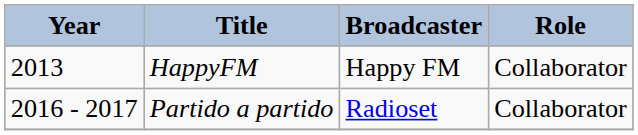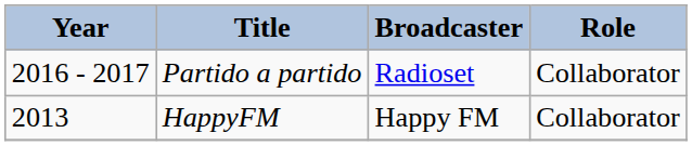 <table class="wikitable">
 <tr>
 <th style="background: #B0C4DE;">Year</th>
 <th style="background: #B0C4DE;">Title</th>
 <th style="background: #B0C4DE;">Broadcaster</th>
 <th style="background: #B0C4DE;">Role</th>
 </tr>
 <tr>
+<td>2016 - 2017</td>
+<td><em>Partido a partido</em></td>
+<td><a href='#'>Radioset</a></td>
+<td>Collaborator</td>
+</tr>
+<tr>
 <td>2013</td>
 <td><em>HappyFM</em></td>
 <td>Happy FM</td>
 <td>Collaborator</td>
 </tr>
 <tr>
-<td>2016 - 2017</td>
-<td><em>Partido a partido</em></td>
-<td><a href='#'>Radioset</a></td>
-<td>Collaborator</td>
-</tr>
-<tr>
 </tr>
 </table>
